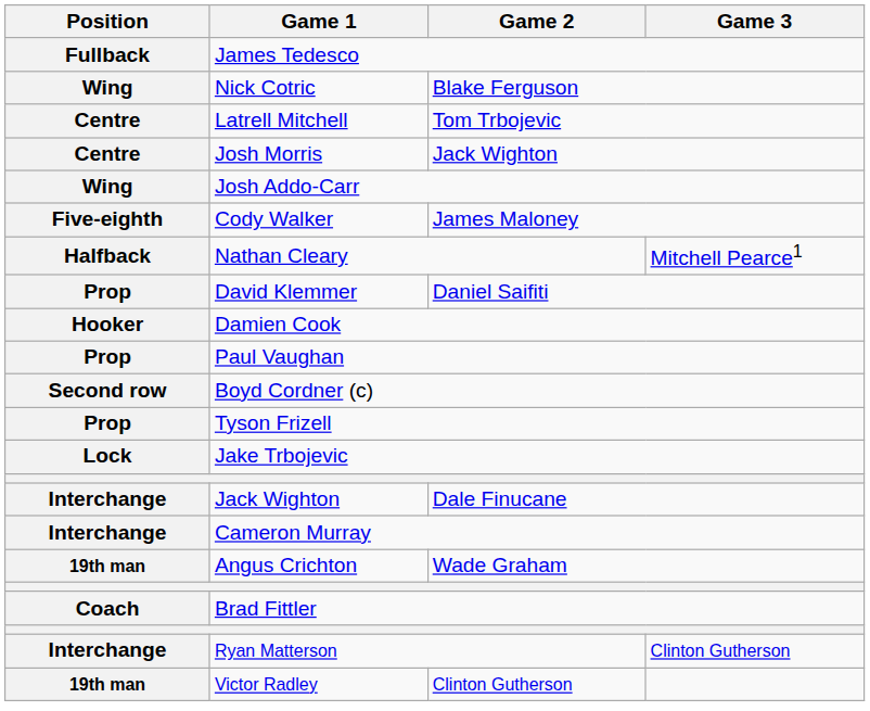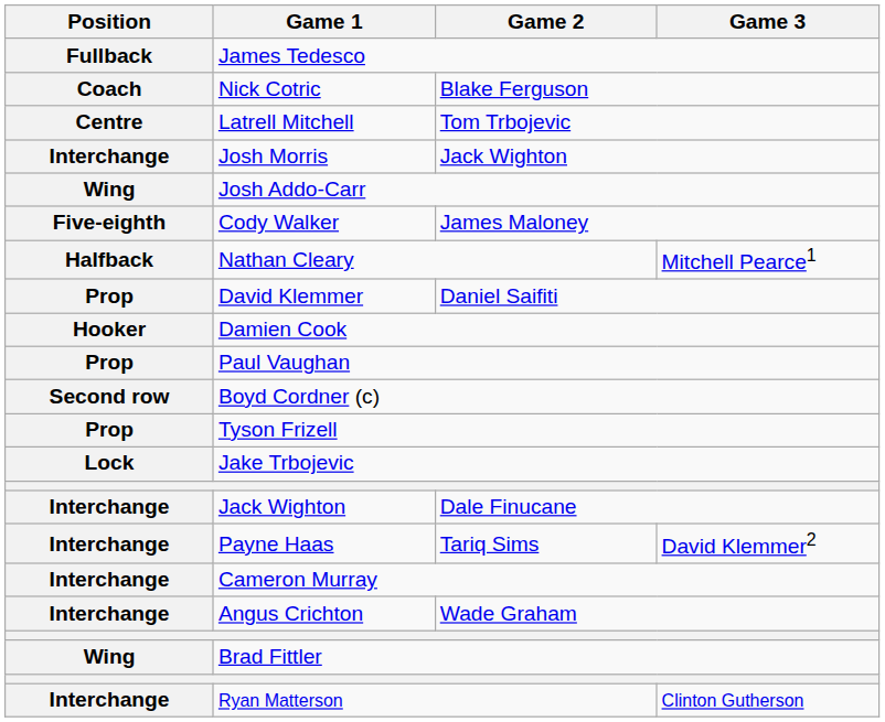 <table class="wikitable">
 <tr>
 <th style="width:150px;">Position</th>
 <th style="width:160px;">Game 1</th>
 <th style="width:160px;">Game 2</th>
 <th style="width:160px;">Game 3</th>
 </tr>
 <tr>
 <th>Fullback</th>
 <td colspan="3"> <a href='#'>James Tedesco</a></td>
 </tr>
 <tr>
-<th>Wing</th>
+<th>Coach</th>
 <td colspan="1"> <a href='#'>Nick Cotric</a></td>
 <td colspan="2"> <a href='#'>Blake Ferguson</a></td>
 </tr>
 <tr>
 <th>Centre</th>
 <td colspan="1"> <a href='#'>Latrell Mitchell</a></td>
 <td colspan="2"> <a href='#'>Tom Trbojevic</a></td>
 </tr>
 <tr>
-<th>Centre</th>
+<th>Interchange</th>
 <td colspan="1"> <a href='#'>Josh Morris</a></td>
 <td colspan="2"> <a href='#'>Jack Wighton</a></td>
 </tr>
 <tr>
 <th>Wing</th>
 <td colspan="3"> <a href='#'>Josh Addo-Carr</a></td>
 </tr>
 <tr>
 <th>Five-eighth</th>
 <td colspan="1"> <a href='#'>Cody Walker</a></td>
 <td colspan="2"> <a href='#'>James Maloney</a></td>
 </tr>
 <tr>
 <th>Halfback</th>
 <td colspan="2"> <a href='#'>Nathan Cleary</a></td>
 <td colspan="1"> <a href='#'>Mitchell Pearce</a><sup>1</sup></td>
 </tr>
 <tr>
 <th>Prop</th>
 <td colspan="1"> <a href='#'>David Klemmer</a></td>
 <td colspan="2"> <a href='#'>Daniel Saifiti</a></td>
 </tr>
 <tr>
 <th>Hooker</th>
 <td colspan="3"> <a href='#'>Damien Cook</a></td>
 </tr>
 <tr>
 <th>Prop</th>
 <td colspan="3"> <a href='#'>Paul Vaughan</a></td>
 </tr>
 <tr>
 <th>Second row</th>
 <td colspan="3"> <a href='#'>Boyd Cordner</a> (c)</td>
 </tr>
 <tr>
 <th>Prop</th>
 <td colspan="3"> <a href='#'>Tyson Frizell</a></td>
 </tr>
 <tr>
 <th>Lock</th>
 <td colspan="3"> <a href='#'>Jake Trbojevic</a></td>
 </tr>
 <tr>
 <th colspan="4"></th>
 </tr>
 <tr>
 <th>Interchange</th>
 <td colspan="1"> <a href='#'>Jack Wighton</a></td>
 <td colspan="2"> <a href='#'>Dale Finucane</a></td>
 </tr>
 <tr>
 <th>Interchange</th>
+<td colspan="1"> <a href='#'>Payne Haas</a></td>
+<td colspan="1"> <a href='#'>Tariq Sims</a></td>
+<td colspan="1"> <a href='#'>David Klemmer</a><sup>2</sup></td>
+</tr>
+<tr>
+<th>Interchange</th>
 <td colspan="3"> <a href='#'>Cameron Murray</a></td>
 </tr>
 <tr>
-<th><small>19th man</small></th>
+<th>Interchange</th>
 <td colspan="1"> <a href='#'>Angus Crichton</a></td>
 <td colspan="2"> <a href='#'>Wade Graham</a></td>
 </tr>
 <tr>
 <th colspan="4"></th>
 </tr>
 <tr>
-<th>Coach</th>
+<th>Wing</th>
 <td colspan="3"> <a href='#'>Brad Fittler</a></td>
 </tr>
 <tr>
 <th colspan="4"></th>
 </tr>
 <tr>
 <th>Interchange</th>
 <td colspan="2"> <small><a href='#'>Ryan Matterson</a></small></td>
 <td colspan="1"> <small><a href='#'>Clinton Gutherson</a></small></td>
 </tr>
-<tr>
-<th><small>19th man</small></th>
-<td colspan="1"> <small><a href='#'>Victor Radley</a></small></td>
-<td colspan="1"> <small><a href='#'>Clinton Gutherson</a></small></td>
-<td colspan="1"></td>
-</tr>
 </table>
